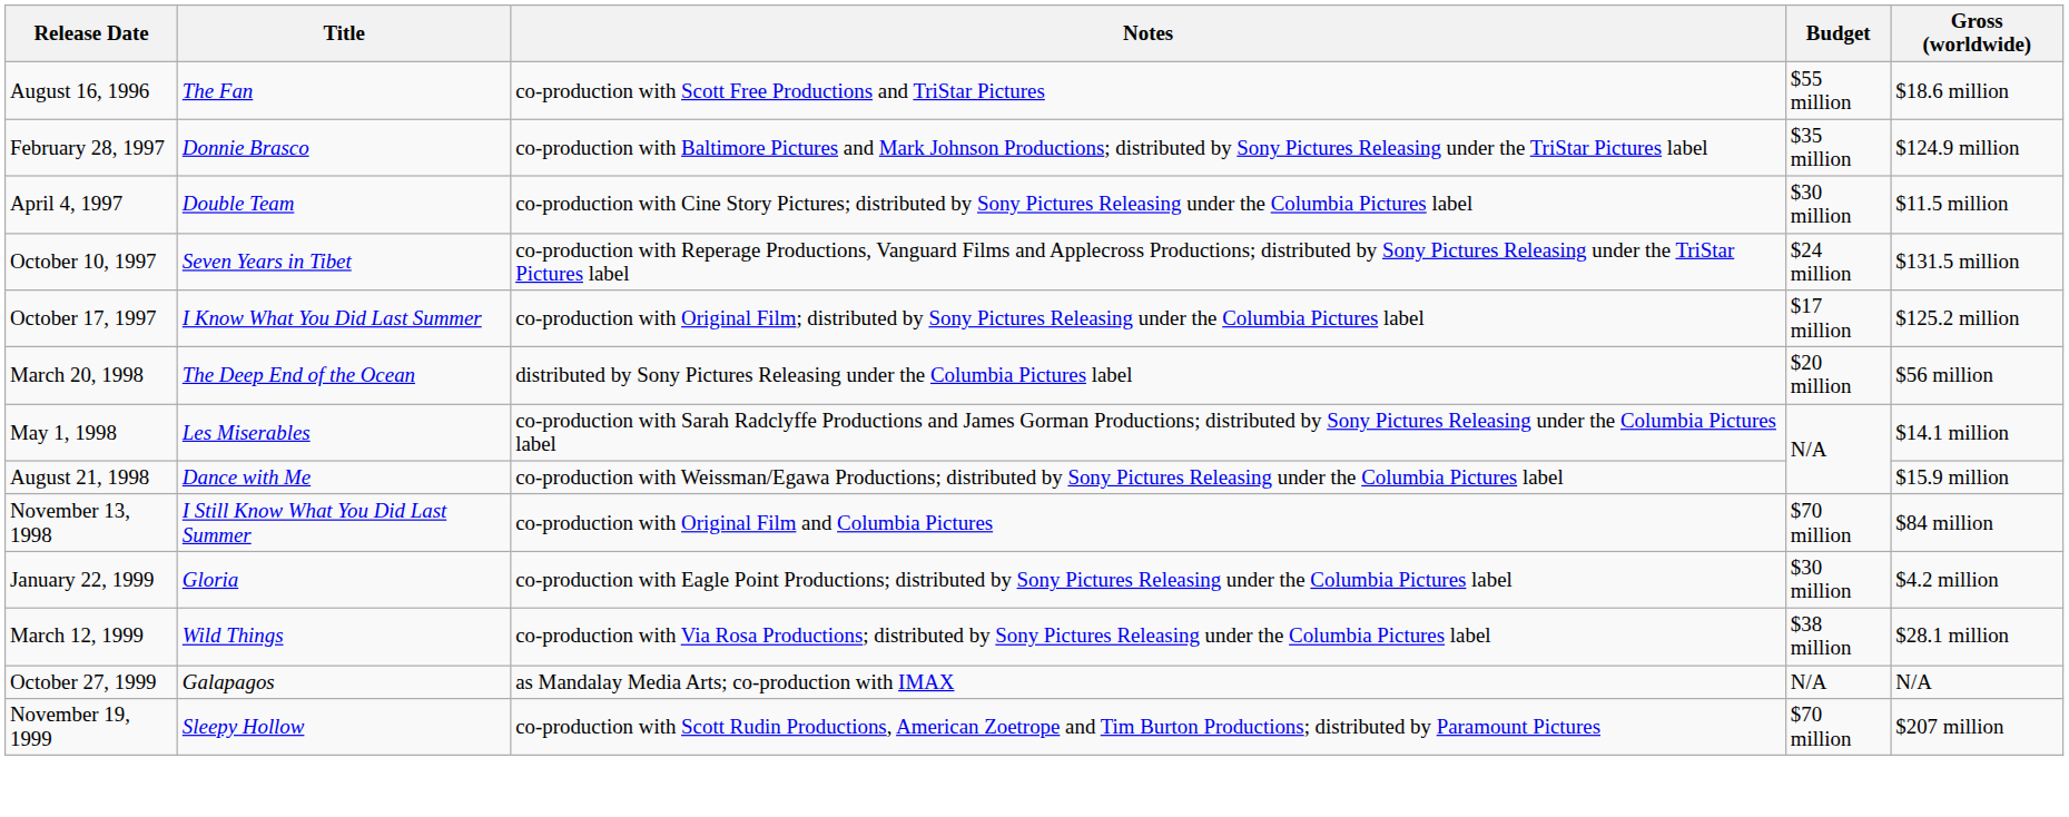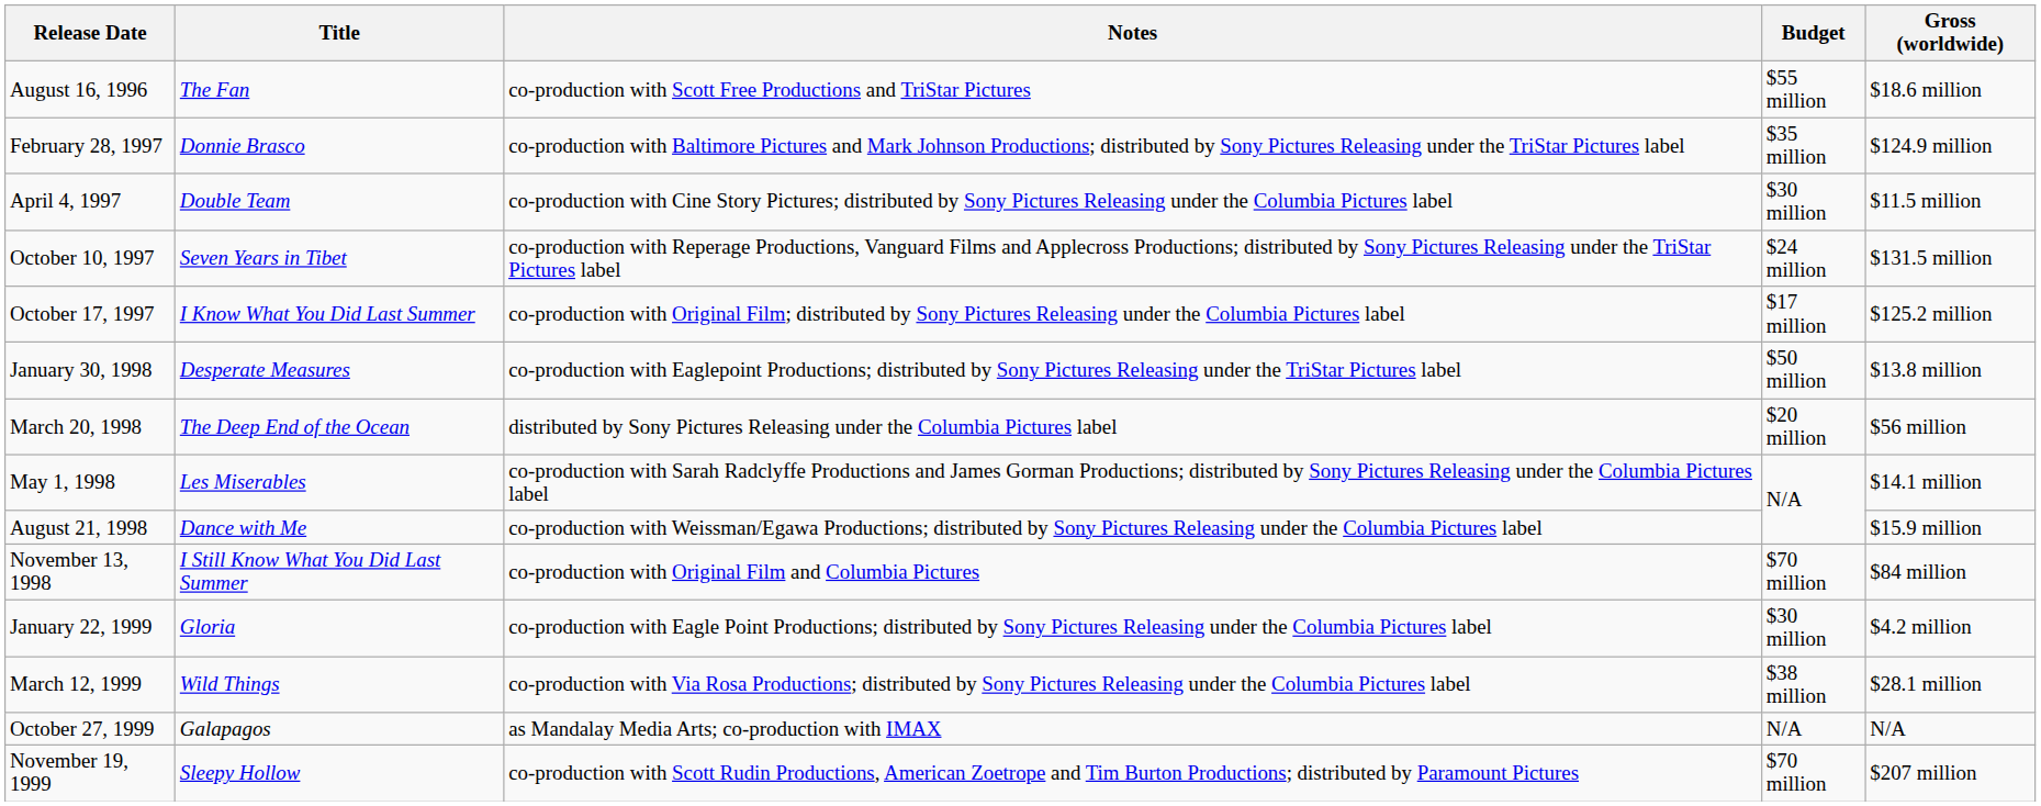 <table class="wikitable sortable">
 <tr>
 <th>Release Date</th>
 <th>Title</th>
 <th>Notes</th>
 <th>Budget</th>
 <th>Gross (worldwide)</th>
 </tr>
 <tr>
 <td>August 16, 1996</td>
 <td><em><a href='#'>The Fan</a></em></td>
 <td>co-production with <a href='#'>Scott Free Productions</a> and <a href='#'>TriStar Pictures</a></td>
 <td>$55 million</td>
 <td>$18.6 million</td>
 </tr>
 <tr>
 <td>February 28, 1997</td>
 <td><em><a href='#'>Donnie Brasco</a></em></td>
 <td>co-production with <a href='#'>Baltimore Pictures</a> and <a href='#'>Mark Johnson Productions</a>; distributed by <a href='#'>Sony Pictures Releasing</a> under the <a href='#'>TriStar Pictures</a> label</td>
 <td>$35 million</td>
 <td>$124.9 million</td>
 </tr>
 <tr>
 <td>April 4, 1997</td>
 <td><em><a href='#'>Double Team</a></em></td>
 <td>co-production with Cine Story Pictures; distributed by <a href='#'>Sony Pictures Releasing</a> under the <a href='#'>Columbia Pictures</a> label</td>
 <td>$30 million</td>
 <td>$11.5 million</td>
 </tr>
 <tr>
 <td>October 10, 1997</td>
 <td><em><a href='#'>Seven Years in Tibet</a></em></td>
 <td>co-production with Reperage Productions, Vanguard Films and Applecross Productions; distributed by <a href='#'>Sony Pictures Releasing</a> under the <a href='#'>TriStar Pictures</a> label</td>
 <td>$24 million</td>
 <td>$131.5 million</td>
 </tr>
 <tr>
 <td>October 17, 1997</td>
 <td><em><a href='#'>I Know What You Did Last Summer</a></em></td>
 <td>co-production with <a href='#'>Original Film</a>; distributed by <a href='#'>Sony Pictures Releasing</a> under the <a href='#'>Columbia Pictures</a> label</td>
 <td>$17 million</td>
 <td>$125.2 million</td>
+</tr>
+<tr>
+<td>January 30, 1998</td>
+<td><em><a href='#'>Desperate Measures</a></em></td>
+<td>co-production with Eaglepoint Productions; distributed by <a href='#'>Sony Pictures Releasing</a> under the <a href='#'>TriStar Pictures</a> label</td>
+<td>$50 million</td>
+<td>$13.8 million</td>
 </tr>
 <tr>
 <td>March 20, 1998</td>
 <td><em><a href='#'>The Deep End of the Ocean</a></em></td>
 <td>distributed by Sony Pictures Releasing under the <a href='#'>Columbia Pictures</a> label</td>
 <td>$20 million</td>
 <td>$56 million</td>
 </tr>
 <tr>
 <td>May 1, 1998</td>
 <td><em><a href='#'>Les Miserables</a></em></td>
 <td>co-production with Sarah Radclyffe Productions and James Gorman Productions; distributed by <a href='#'>Sony Pictures Releasing</a> under the <a href='#'>Columbia Pictures</a> label</td>
 <td rowspan="2">N/A</td>
 <td>$14.1 million</td>
 </tr>
 <tr>
 <td>August 21, 1998</td>
 <td><em><a href='#'>Dance with Me</a></em></td>
 <td>co-production with Weissman/Egawa Productions; distributed by <a href='#'>Sony Pictures Releasing</a> under the <a href='#'>Columbia Pictures</a> label</td>
 <td>$15.9 million</td>
 </tr>
 <tr>
 <td>November 13, 1998</td>
 <td><em><a href='#'>I Still Know What You Did Last Summer</a></em></td>
 <td>co-production with <a href='#'>Original Film</a> and <a href='#'>Columbia Pictures</a></td>
 <td>$70 million</td>
 <td>$84 million</td>
 </tr>
 <tr>
 <td>January 22, 1999</td>
 <td><em><a href='#'>Gloria</a></em></td>
 <td>co-production with Eagle Point Productions; distributed by <a href='#'>Sony Pictures Releasing</a> under the <a href='#'>Columbia Pictures</a> label</td>
 <td>$30 million</td>
 <td>$4.2 million</td>
 </tr>
 <tr>
 <td>March 12, 1999</td>
 <td><em><a href='#'>Wild Things</a></em></td>
 <td>co-production with <a href='#'>Via Rosa Productions</a>; distributed by <a href='#'>Sony Pictures Releasing</a> under the <a href='#'>Columbia Pictures</a> label</td>
 <td>$38 million</td>
 <td>$28.1 million</td>
 </tr>
 <tr>
 <td>October 27, 1999</td>
 <td><em>Galapagos</em></td>
 <td>as Mandalay Media Arts; co-production with <a href='#'>IMAX</a></td>
 <td>N/A</td>
 <td>N/A</td>
 </tr>
 <tr>
 <td>November 19, 1999</td>
 <td><em><a href='#'>Sleepy Hollow</a></em></td>
 <td>co-production with <a href='#'>Scott Rudin Productions</a>, <a href='#'>American Zoetrope</a> and <a href='#'>Tim Burton Productions</a>; distributed by <a href='#'>Paramount Pictures</a></td>
 <td>$70 million</td>
 <td>$207 million</td>
 </tr>
 </table>
